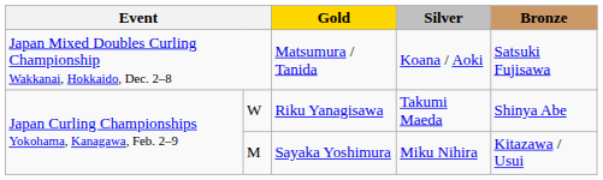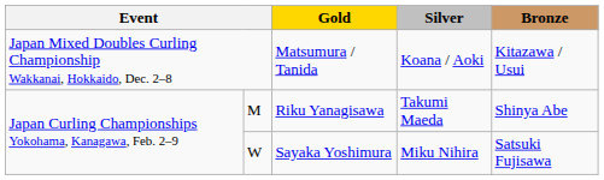 <table class="wikitable">
 <tr>
 <th colspan="3">Event</th>
 <th style="background:gold">Gold</th>
 <th style="background:silver">Silver</th>
 <th style="background:#cc9966">Bronze</th>
 </tr>
 <tr>
 <td colspan="3"><a href='#'>Japan Mixed Doubles Curling Championship</a><br> <small><a href='#'>Wakkanai</a>, <a href='#'>Hokkaido</a>, Dec. 2–8</small></td>
 <td> <a href='#'>Matsumura</a> /  <a href='#'>Tanida</a></td>
 <td> <a href='#'>Koana</a> /  <a href='#'>Aoki</a></td>
-<td> <a href='#'>Satsuki Fujisawa</a></td>
+<td> <a href='#'>Kitazawa</a> /  <a href='#'>Usui</a></td>
 </tr>
 <tr>
 <td colspan="2" rowspan="2"><a href='#'>Japan Curling Championships</a><br> <small><a href='#'>Yokohama</a>, <a href='#'>Kanagawa</a>, Feb. 2–9</small></td>
-<td>W</td>
+<td>M</td>
 <td> <a href='#'>Riku Yanagisawa</a></td>
 <td> <a href='#'>Takumi Maeda</a></td>
 <td> <a href='#'>Shinya Abe</a></td>
 </tr>
 <tr>
-<td>M</td>
+<td>W</td>
 <td> <a href='#'>Sayaka Yoshimura</a></td>
 <td> <a href='#'>Miku Nihira</a></td>
-<td> <a href='#'>Kitazawa</a> /  <a href='#'>Usui</a></td>
+<td> <a href='#'>Satsuki Fujisawa</a></td>
 </tr>
 </table>
